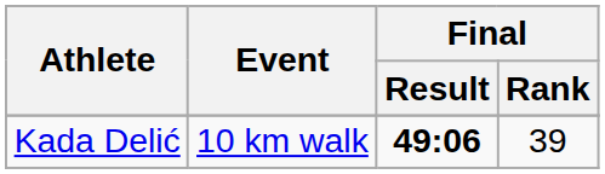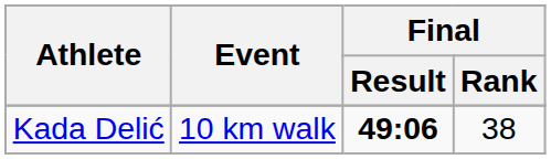 <table class=wikitable style="font-size:90%">
 <tr>
 <th rowspan="2">Athlete</th>
 <th rowspan="2">Event</th>
 <th colspan="2">Final</th>
 </tr>
 <tr>
 <th>Result</th>
 <th>Rank</th>
 </tr>
 <tr style="font-size:95%">
 </tr>
 <tr align=center>
 <td align=left><a href='#'>Kada Delić</a></td>
 <td align=left><a href='#'>10 km walk</a></td>
 <td><strong>49:06</strong></td>
-<td>39</td>
+<td>38</td>
 </tr>
 </table>
